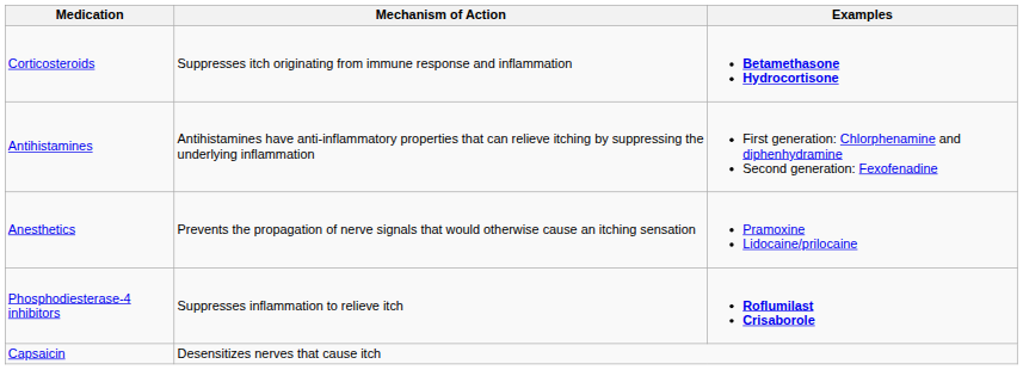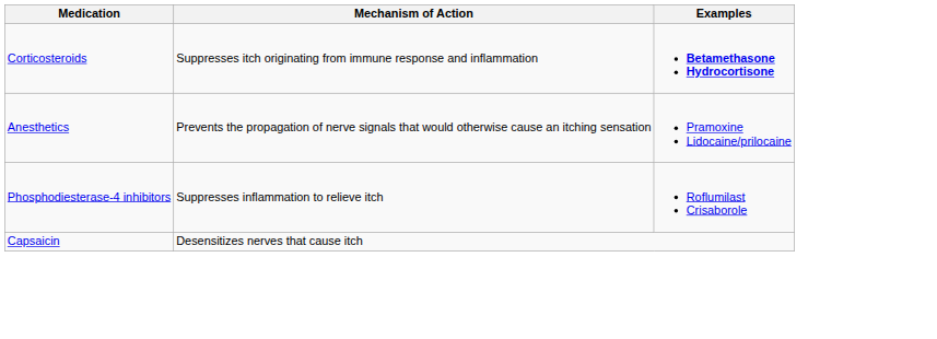 <table class="wikitable">
 <tr>
 <th>Medication</th>
 <th>Mechanism of Action</th>
 <th>Examples</th>
 </tr>
 <tr>
 <td><a href='#'>Corticosteroids</a></td>
 <td>Suppresses itch originating from immune response and inflammation</td>
 <td><strong><br><ul><li><a href='#'>Betamethasone</a></li><li><a href='#'>Hydrocortisone</a></li></ul></strong></td>
 </tr>
 <tr>
-<td><a href='#'>Antihistamines</a></td>
-<td>Antihistamines have anti-inflammatory properties that can relieve itching by suppressing the underlying inflammation</td>
-<td><br><ul><li>First generation: <a href='#'>Chlorphenamine</a> and <a href='#'>diphenhydramine</a></li><li>Second generation: <a href='#'>Fexofenadine</a></li></ul></td>
-</tr>
-<tr>
 <td><a href='#'>Anesthetics</a></td>
 <td>Prevents the propagation of nerve signals that would otherwise cause an itching sensation</td>
 <td><br><ul><li><a href='#'>Pramoxine</a></li><li><a href='#'>Lidocaine/prilocaine</a></li></ul></td>
 </tr>
 <tr>
 <td><a href='#'>Phosphodiesterase-4 inhibitors</a></td>
 <td>Suppresses inflammation to relieve itch</td>
-<td><strong><br><ul><li><a href='#'>Roflumilast</a></li><li><a href='#'>Crisaborole</a></li></ul></strong></td>
+<td><br><ul><li><a href='#'>Roflumilast</a></li><li><a href='#'>Crisaborole</a></li></ul></td>
 </tr>
 <tr>
 <td><a href='#'>Capsaicin</a></td>
 <td colspan="2">Desensitizes nerves that cause itch</td>
 </tr>
 </table>
